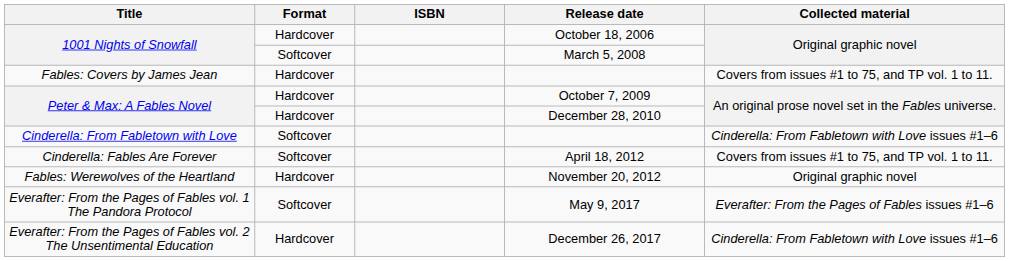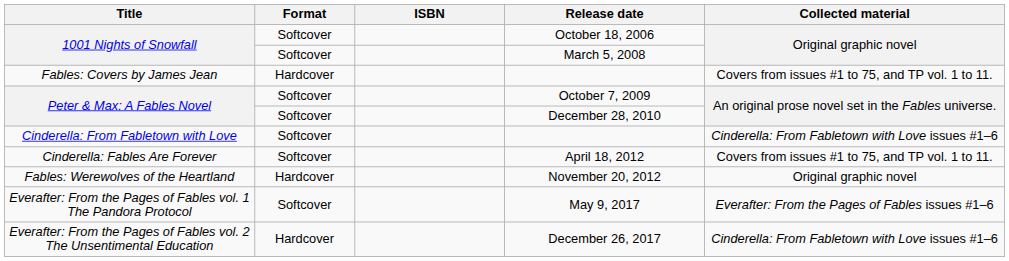 <table class="wikitable collapsible sortable" width="99%"  style="text-align:center;">
 <tr>
 <th width="25%">Title</th>
 <th width="10%">Format</th>
 <th width="15%">ISBN</th>
 <th width="20%">Release date</th>
 <th width="30%">Collected material</th>
 </tr>
 <tr>
 <th rowspan="2" style="font-weight:normal;"><em><a href='#'>1001 Nights of Snowfall</a></em></th>
-<td>Hardcover</td>
+<td>Softcover</td>
 <td></td>
 <td>October 18, 2006</td>
 <th rowspan="2" style="font-weight:normal;">Original graphic novel</th>
 </tr>
 <tr>
 <td>Softcover</td>
 <td></td>
 <td>March 5, 2008</td>
 </tr>
 <tr>
 <td><em>Fables: Covers by James Jean</em></td>
 <td>Hardcover</td>
 <td></td>
 <td></td>
 <td>Covers from issues #1 to 75, and TP vol. 1 to 11.</td>
 </tr>
 <tr>
 <th rowspan="2" style="font-weight:normal;"><em><a href='#'>Peter & Max: A Fables Novel</a></em></th>
-<td>Hardcover</td>
+<td>Softcover</td>
 <td></td>
 <td>October 7, 2009</td>
 <th rowspan="2" style="font-weight:normal;">An original prose novel set in the <em>Fables</em> universe.</th>
 </tr>
 <tr>
-<td>Hardcover</td>
+<td>Softcover</td>
 <td></td>
 <td>December 28, 2010</td>
 </tr>
 <tr>
 <td><em><a href='#'>Cinderella: From Fabletown with Love</a></em></td>
 <td>Softcover</td>
 <td></td>
 <td></td>
 <td><em>Cinderella: From Fabletown with Love</em> issues #1–6</td>
 </tr>
 <tr>
 <td><em>Cinderella: Fables Are Forever</em></td>
 <td>Softcover</td>
 <td></td>
 <td>April 18, 2012</td>
 <td>Covers from issues #1 to 75, and TP vol. 1 to 11.</td>
 </tr>
 <tr>
 <td><em>Fables: Werewolves of the Heartland</em></td>
 <td>Hardcover</td>
 <td></td>
 <td>November 20, 2012</td>
 <td>Original graphic novel</td>
 </tr>
 <tr>
 <td><em>Everafter: From the Pages of Fables vol. 1 The Pandora Protocol</em></td>
 <td>Softcover</td>
 <td></td>
 <td>May 9, 2017</td>
 <td><em>Everafter: From the Pages of Fables</em> issues #1–6</td>
 </tr>
 <tr>
 <td><em>Everafter: From the Pages of Fables vol. 2 The Unsentimental Education</em></td>
 <td>Hardcover</td>
 <td></td>
 <td>December 26, 2017</td>
 <td><em>Cinderella: From Fabletown with Love</em> issues #1–6</td>
 </tr>
 </table>
